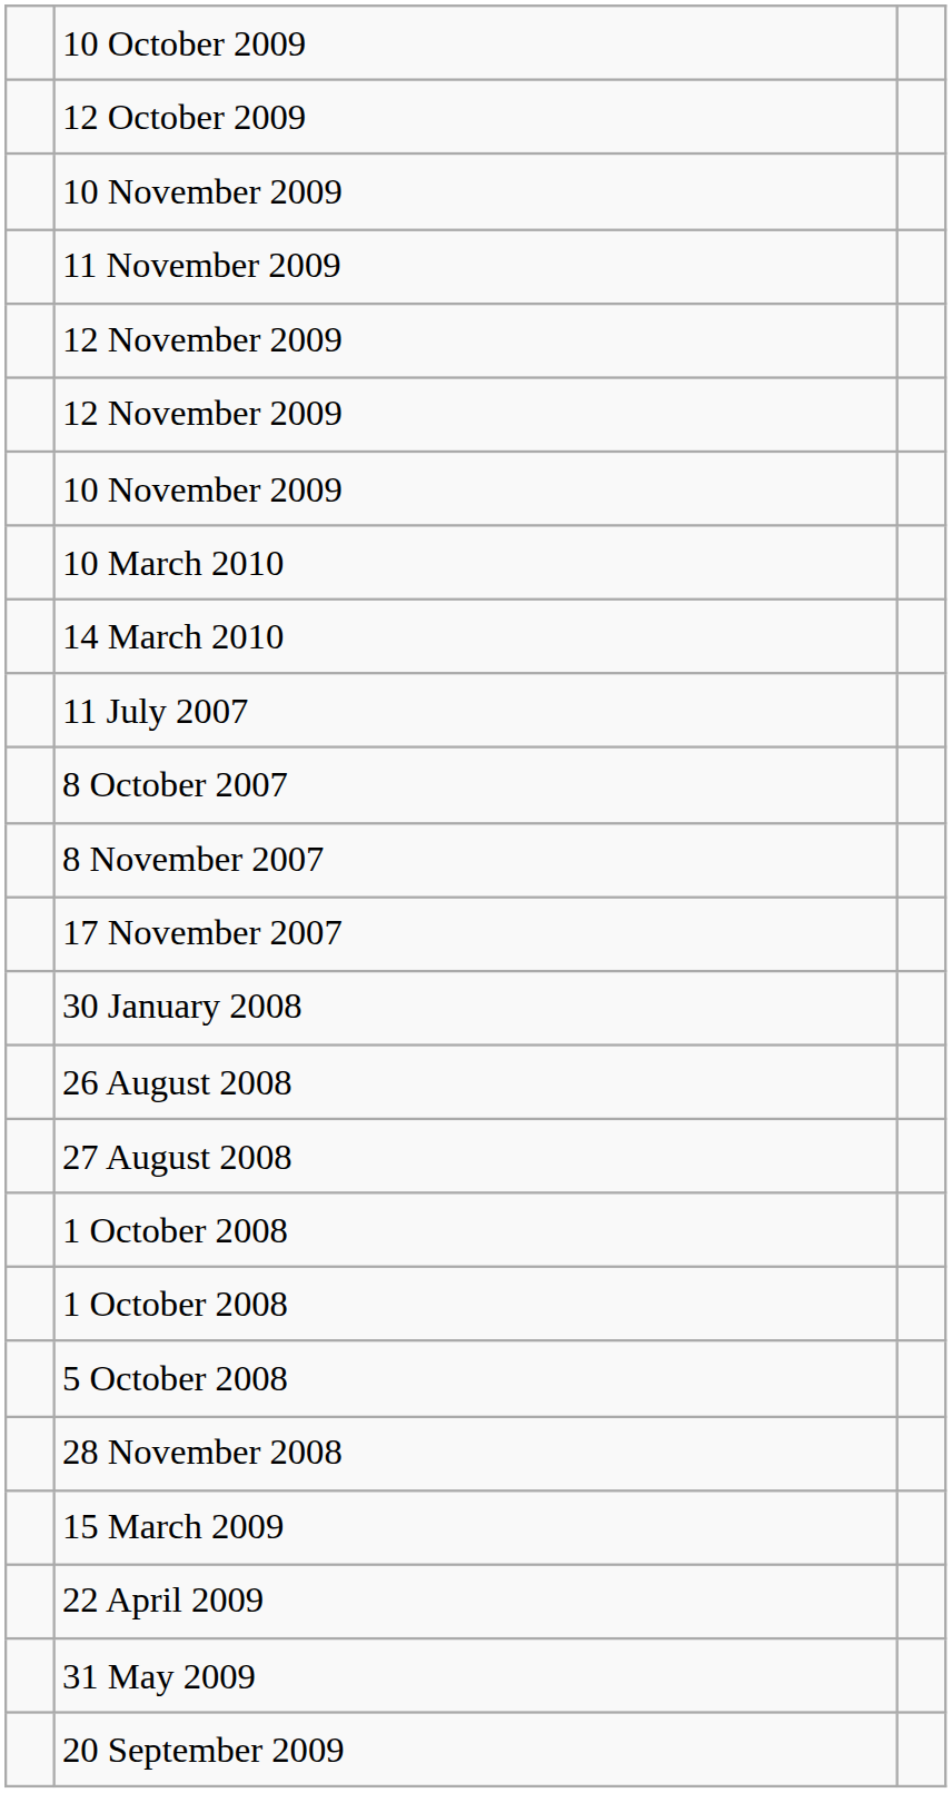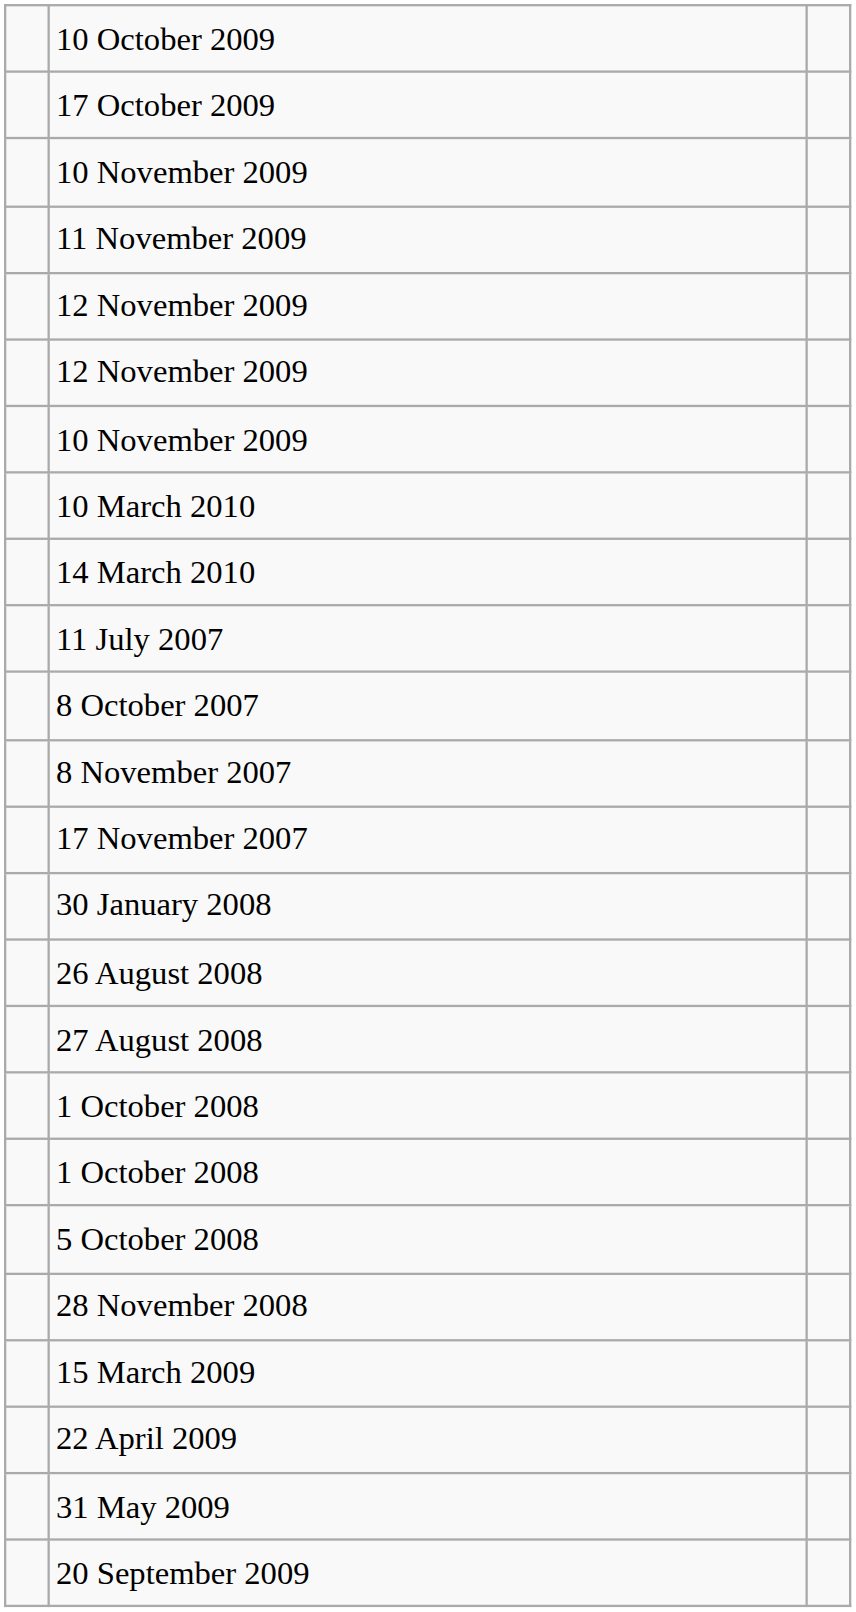 <table class="wikitable" style="font-size: 89%; float: left; width: 26em; margin-right: 1em; height: 700px">
 <tr>
 <td></td>
 <td>10 October 2009</td>
 <td></td>
 </tr>
 <tr>
 <td></td>
-<td>12 October 2009</td>
+<td>17 October 2009</td>
 <td></td>
 </tr>
 <tr>
 <td></td>
 <td>10 November 2009</td>
 <td></td>
 </tr>
 <tr>
 <td></td>
 <td>11 November 2009</td>
 <td></td>
 </tr>
 <tr>
 <td></td>
 <td>12 November 2009</td>
 <td></td>
 </tr>
 <tr>
 <td></td>
 <td>12 November 2009</td>
 <td></td>
 </tr>
 <tr>
 <td></td>
 <td>10 November 2009</td>
 <td></td>
 </tr>
 <tr>
 <td></td>
 <td>10 March 2010</td>
 <td></td>
 </tr>
 <tr>
 <td></td>
 <td>14 March 2010</td>
 <td></td>
 </tr>
 <tr>
 <td></td>
 <td>11 July 2007</td>
 <td></td>
 </tr>
 <tr>
 <td></td>
 <td>8 October 2007</td>
 <td></td>
 </tr>
 <tr>
 <td></td>
 <td>8 November 2007</td>
 <td></td>
 </tr>
 <tr>
 <td></td>
 <td>17 November 2007</td>
 <td></td>
 </tr>
 <tr>
 <td></td>
 <td>30 January 2008</td>
 <td></td>
 </tr>
 <tr>
 <td></td>
 <td>26 August 2008</td>
 <td></td>
 </tr>
 <tr>
 <td></td>
 <td>27 August 2008</td>
 <td></td>
 </tr>
 <tr>
 <td></td>
 <td>1 October 2008</td>
 <td></td>
 </tr>
 <tr>
 <td></td>
 <td>1 October 2008</td>
 <td></td>
 </tr>
 <tr>
 <td></td>
 <td>5 October 2008</td>
 <td></td>
 </tr>
 <tr>
 <td></td>
 <td>28 November 2008</td>
 <td></td>
 </tr>
 <tr>
 <td></td>
 <td>15 March 2009</td>
 <td></td>
 </tr>
 <tr>
 <td></td>
 <td>22 April 2009</td>
 <td></td>
 </tr>
 <tr>
 <td></td>
 <td>31 May 2009</td>
 <td></td>
 </tr>
 <tr>
 <td></td>
 <td>20 September 2009</td>
 <td></td>
 </tr>
 </table>
